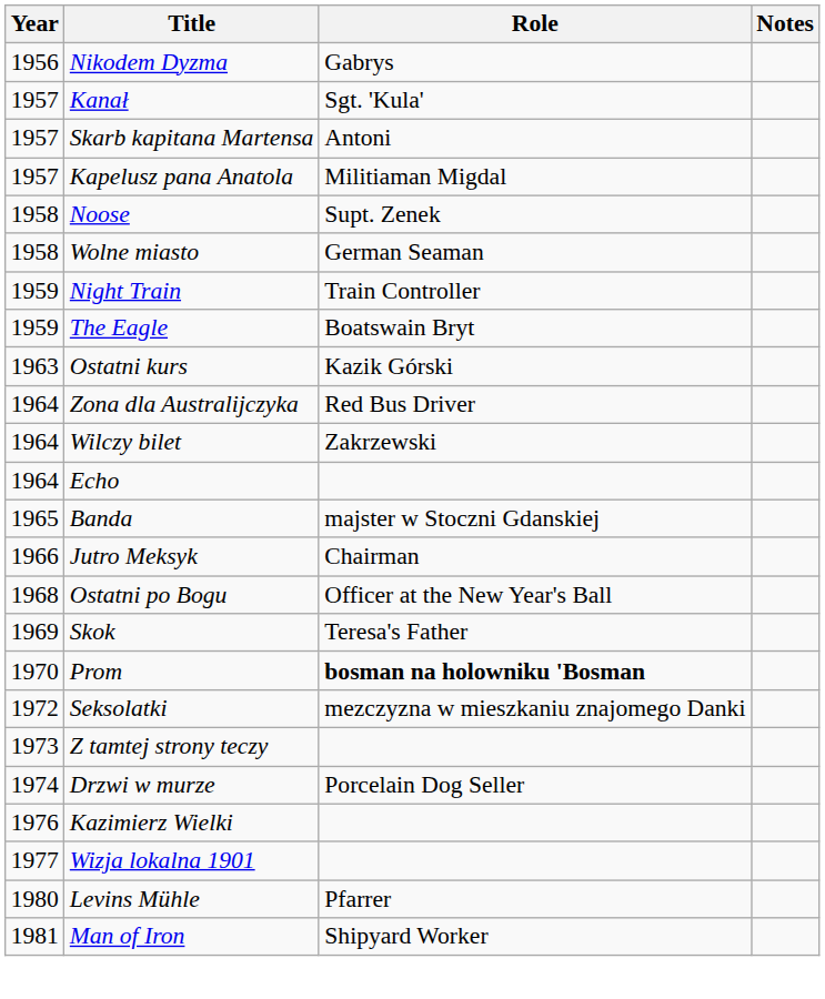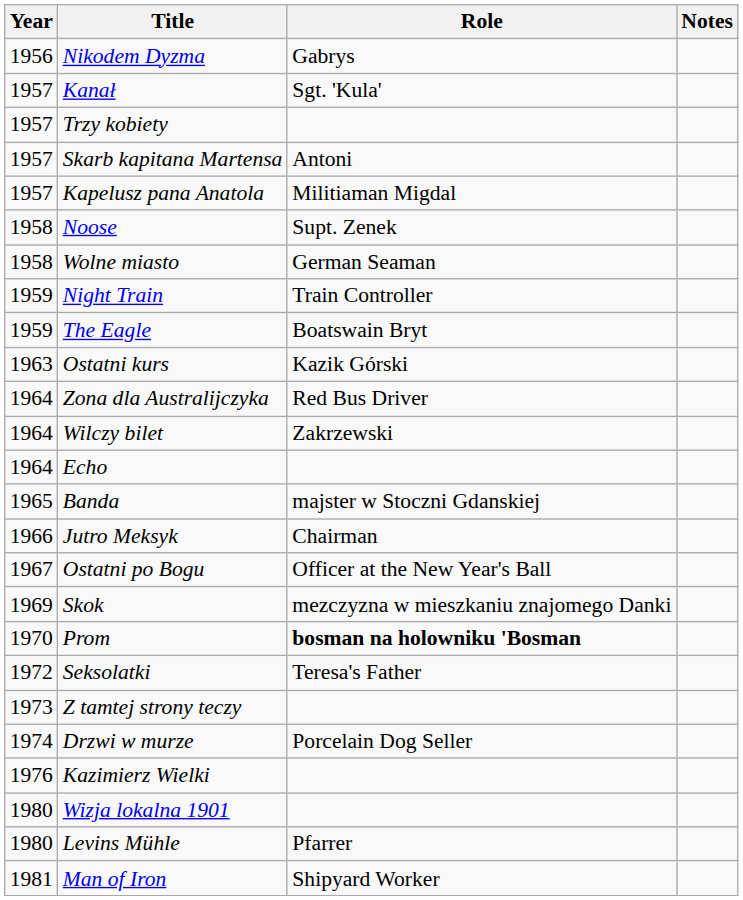 <table class="wikitable">
 <tr>
 <th>Year</th>
 <th>Title</th>
 <th>Role</th>
 <th>Notes</th>
 </tr>
 <tr>
 <td>1956</td>
 <td><em><a href='#'>Nikodem Dyzma</a></em></td>
 <td>Gabrys</td>
 <td></td>
 </tr>
 <tr>
 <td>1957</td>
 <td><em><a href='#'>Kanał</a></em></td>
 <td>Sgt. 'Kula'</td>
+<td></td>
+</tr>
+<tr>
+<td>1957</td>
+<td><em>Trzy kobiety</em></td>
+<td></td>
 <td></td>
 </tr>
 <tr>
 <td>1957</td>
 <td><em>Skarb kapitana Martensa</em></td>
 <td>Antoni</td>
 <td></td>
 </tr>
 <tr>
 <td>1957</td>
 <td><em>Kapelusz pana Anatola</em></td>
 <td>Militiaman Migdal</td>
 <td></td>
 </tr>
 <tr>
 <td>1958</td>
 <td><em><a href='#'>Noose</a></em></td>
 <td>Supt. Zenek</td>
 <td></td>
 </tr>
 <tr>
 <td>1958</td>
 <td><em>Wolne miasto</em></td>
 <td>German Seaman</td>
 <td></td>
 </tr>
 <tr>
 <td>1959</td>
 <td><em><a href='#'>Night Train</a></em></td>
 <td>Train Controller</td>
 <td></td>
 </tr>
 <tr>
 <td>1959</td>
 <td><em><a href='#'>The Eagle</a></em></td>
 <td>Boatswain Bryt</td>
 <td></td>
 </tr>
 <tr>
 <td>1963</td>
 <td><em>Ostatni kurs</em></td>
 <td>Kazik Górski</td>
 <td></td>
 </tr>
 <tr>
 <td>1964</td>
 <td><em>Zona dla Australijczyka</em></td>
 <td>Red Bus Driver</td>
 <td></td>
 </tr>
 <tr>
 <td>1964</td>
 <td><em>Wilczy bilet</em></td>
 <td>Zakrzewski</td>
 <td></td>
 </tr>
 <tr>
 <td>1964</td>
 <td><em>Echo</em></td>
 <td></td>
 <td></td>
 </tr>
 <tr>
 <td>1965</td>
 <td><em>Banda</em></td>
 <td>majster w Stoczni Gdanskiej</td>
 <td></td>
 </tr>
 <tr>
 <td>1966</td>
 <td><em>Jutro Meksyk</em></td>
 <td>Chairman</td>
 <td></td>
 </tr>
 <tr>
-<td>1968</td>
+<td>1967</td>
 <td><em>Ostatni po Bogu</em></td>
 <td>Officer at the New Year's Ball</td>
 <td></td>
 </tr>
 <tr>
 <td>1969</td>
 <td><em>Skok</em></td>
-<td>Teresa's Father</td>
+<td>mezczyzna w mieszkaniu znajomego Danki</td>
 <td></td>
 </tr>
 <tr>
 <td>1970</td>
 <td><em>Prom</em></td>
 <td><strong>bosman na holowniku 'Bosman</strong></td>
 <td></td>
 </tr>
 <tr>
 <td>1972</td>
 <td><em>Seksolatki</em></td>
-<td>mezczyzna w mieszkaniu znajomego Danki</td>
+<td>Teresa's Father</td>
 <td></td>
 </tr>
 <tr>
 <td>1973</td>
 <td><em>Z tamtej strony teczy</em></td>
 <td></td>
 <td></td>
 </tr>
 <tr>
 <td>1974</td>
 <td><em>Drzwi w murze</em></td>
 <td>Porcelain Dog Seller</td>
 <td></td>
 </tr>
 <tr>
 <td>1976</td>
 <td><em>Kazimierz Wielki</em></td>
 <td></td>
 <td></td>
 </tr>
 <tr>
-<td>1977</td>
+<td>1980</td>
 <td><em><a href='#'>Wizja lokalna 1901</a></em></td>
 <td></td>
 <td></td>
 </tr>
 <tr>
 <td>1980</td>
 <td><em>Levins Mühle</em></td>
 <td>Pfarrer</td>
 <td></td>
 </tr>
 <tr>
 <td>1981</td>
 <td><em><a href='#'>Man of Iron</a></em></td>
 <td>Shipyard Worker</td>
 <td></td>
 </tr>
 </table>
